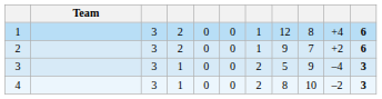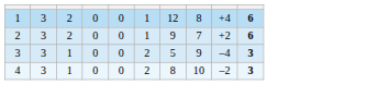 <table class="wikitable" style="text-align: center; font-size: 100%;">
 <tr>
 <th width="30"></th>
-<th width="150">Team</th>
 <th width="30"></th>
 <th width="30"></th>
 <th width="30"></th>
 <th width="30"></th>
 <th width="30"></th>
 <th width="30"></th>
 <th width="30"></th>
 <th width="30"></th>
 <th width="30"></th>
 </tr>
 <tr style="background-color: #b8def6;">
 <td>1</td>
-<td align=left></td>
 <td>3</td>
 <td>2</td>
 <td>0</td>
 <td>0</td>
 <td>1</td>
 <td>12</td>
 <td>8</td>
 <td>+4</td>
 <td><strong>6</strong></td>
 </tr>
 <tr style="background-color: #d7eaf7;">
 <td>2</td>
-<td align=left></td>
 <td>3</td>
 <td>2</td>
 <td>0</td>
 <td>0</td>
 <td>1</td>
 <td>9</td>
 <td>7</td>
 <td>+2</td>
 <td><strong>6</strong></td>
 </tr>
 <tr style="background-color: #d7eaf7;">
 <td>3</td>
-<td align=left></td>
 <td>3</td>
 <td>1</td>
 <td>0</td>
 <td>0</td>
 <td>2</td>
 <td>5</td>
 <td>9</td>
 <td>–4</td>
 <td><strong>3</strong></td>
 </tr>
 <tr style="background-color: #ecf6fd">
 <td>4</td>
-<td align=left></td>
 <td>3</td>
 <td>1</td>
 <td>0</td>
 <td>0</td>
 <td>2</td>
 <td>8</td>
 <td>10</td>
 <td>–2</td>
 <td><strong>3</strong></td>
 </tr>
 </table>
